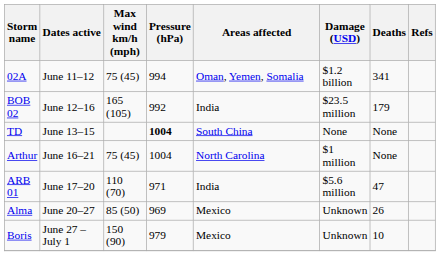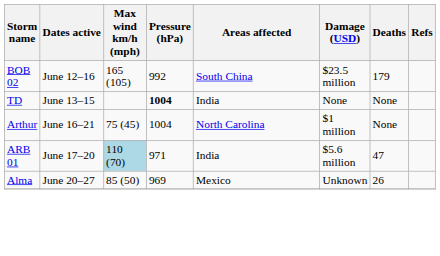 <table class="wikitable sortable">
 <tr>
 <th width="5%">Storm name</th>
 <th width="15%">Dates active</th>
 <th width="10%">Max wind<br>km/h (mph)</th>
 <th width="5%">Pressure<br>(hPa)</th>
 <th width="30%">Areas affected</th>
 <th width="10%">Damage<br>(<a href='#'>USD</a>)</th>
 <th width="5%">Deaths</th>
 <th width="5%">Refs</th>
 </tr>
 <tr>
-<td><a href='#'>02A</a></td>
-<td>June 11–12</td>
-<td>75 (45)</td>
-<td>994</td>
-<td><a href='#'>Oman</a>, <a href='#'>Yemen</a>, <a href='#'>Somalia</a></td>
-<td>$1.2 billion</td>
-<td>341</td>
-<td></td>
-</tr>
-<tr>
 <td><a href='#'>BOB 02</a></td>
 <td>June 12–16</td>
 <td>165 (105)</td>
 <td>992</td>
-<td>India</td>
+<td><a href='#'>South China</a></td>
 <td>$23.5 million</td>
 <td>179</td>
 <td></td>
 </tr>
 <tr>
 <td><a href='#'>TD</a></td>
 <td>June 13–15</td>
 <td></td>
 <td><strong>1004</strong></td>
-<td><a href='#'>South China</a></td>
+<td>India</td>
 <td>None</td>
 <td>None</td>
 <td></td>
 </tr>
 <tr>
 <td><a href='#'>Arthur</a></td>
 <td>June 16–21</td>
 <td>75 (45)</td>
 <td>1004</td>
 <td><a href='#'>North Carolina</a></td>
 <td>$1 million</td>
 <td>None</td>
 <td></td>
 </tr>
 <tr>
 <td><a href='#'>ARB 01</a></td>
 <td>June 17–20</td>
-<td>110 (70)</td>
+<td style="background: lightblue;">110 (70)</td>
 <td>971</td>
 <td>India</td>
 <td>$5.6 million</td>
 <td>47</td>
 <td></td>
 </tr>
 <tr>
 <td><a href='#'>Alma</a></td>
 <td>June 20–27</td>
 <td>85 (50)</td>
 <td>969</td>
 <td>Mexico</td>
 <td>Unknown</td>
 <td>26</td>
 <td></td>
 </tr>
 <tr>
-<td><a href='#'>Boris</a></td>
-<td>June 27 – July 1</td>
-<td>150 (90)</td>
-<td>979</td>
-<td>Mexico</td>
-<td>Unknown</td>
-<td>10</td>
-<td></td>
-</tr>
-<tr>
 </tr>
 </table>
